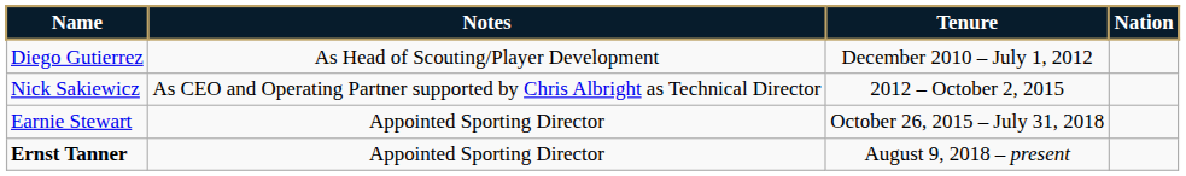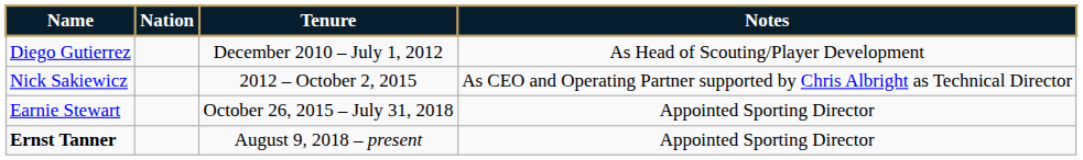 <table class="wikitable" style="text-align:center">
 <tr>
 <th style="background:#071C2C; color:#FFF; border:2px solid #BEA367;">Name</th>
+<th style="background:#071C2C; color:#FFF; border:2px solid #BEA367;">Nation</th>
+<th style="background:#071C2C; color:#FFF; border:2px solid #BEA367;">Tenure</th>
 <th style="background:#071C2C; color:#FFF; border:2px solid #BEA367;">Notes</th>
-<th style="background:#071C2C; color:#FFF; border:2px solid #BEA367;">Tenure</th>
-<th style="background:#071C2C; color:#FFF; border:2px solid #BEA367;">Nation</th>
 </tr>
 <tr>
 <td align="left"><a href='#'>Diego Gutierrez</a></td>
+<td align="left"></td>
+<td>December 2010 – July 1, 2012</td>
 <td>As Head of Scouting/Player Development</td>
-<td>December 2010 – July 1, 2012</td>
-<td align="left"></td>
 </tr>
 <tr>
 <td align="left"><a href='#'>Nick Sakiewicz</a></td>
+<td align="left"></td>
+<td>2012 – October 2, 2015</td>
 <td>As CEO and Operating Partner supported by <a href='#'>Chris Albright</a> as Technical Director</td>
-<td>2012 – October 2, 2015</td>
-<td align="left"></td>
 </tr>
 <tr>
 <td align="left"><a href='#'>Earnie Stewart</a></td>
+<td align="left"></td>
+<td>October 26, 2015 – July 31, 2018</td>
 <td>Appointed Sporting Director</td>
-<td>October 26, 2015 – July 31, 2018</td>
-<td align="left"></td>
 </tr>
 <tr>
 <td align="left"><strong>Ernst Tanner</strong></td>
+<td align="left"></td>
+<td>August 9, 2018 – <em>present</em></td>
 <td>Appointed Sporting Director</td>
-<td>August 9, 2018 – <em>present</em></td>
-<td align="left"></td>
 </tr>
 </table>
